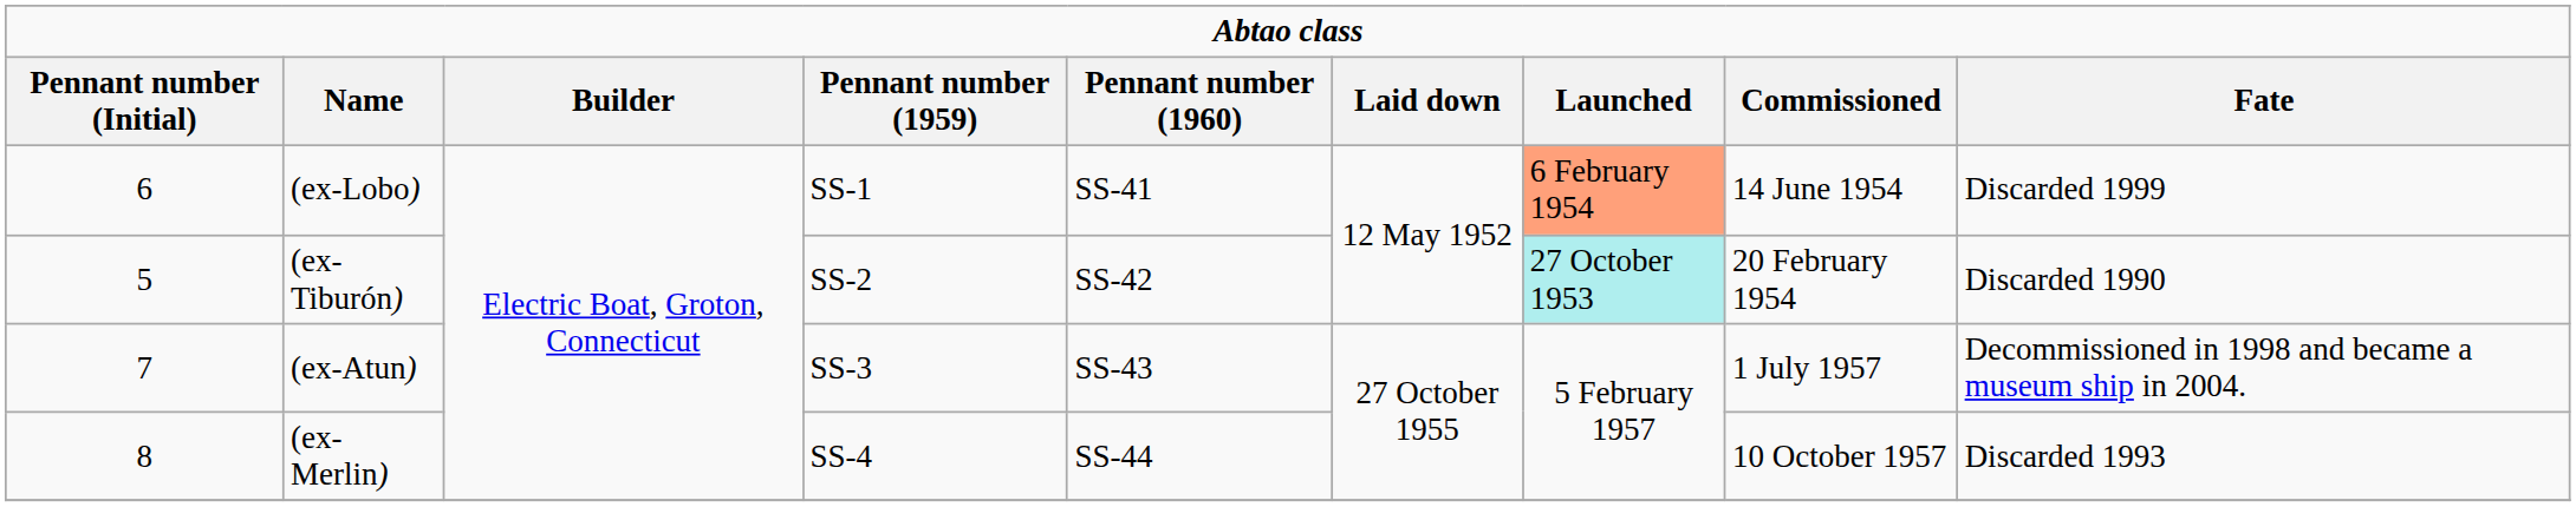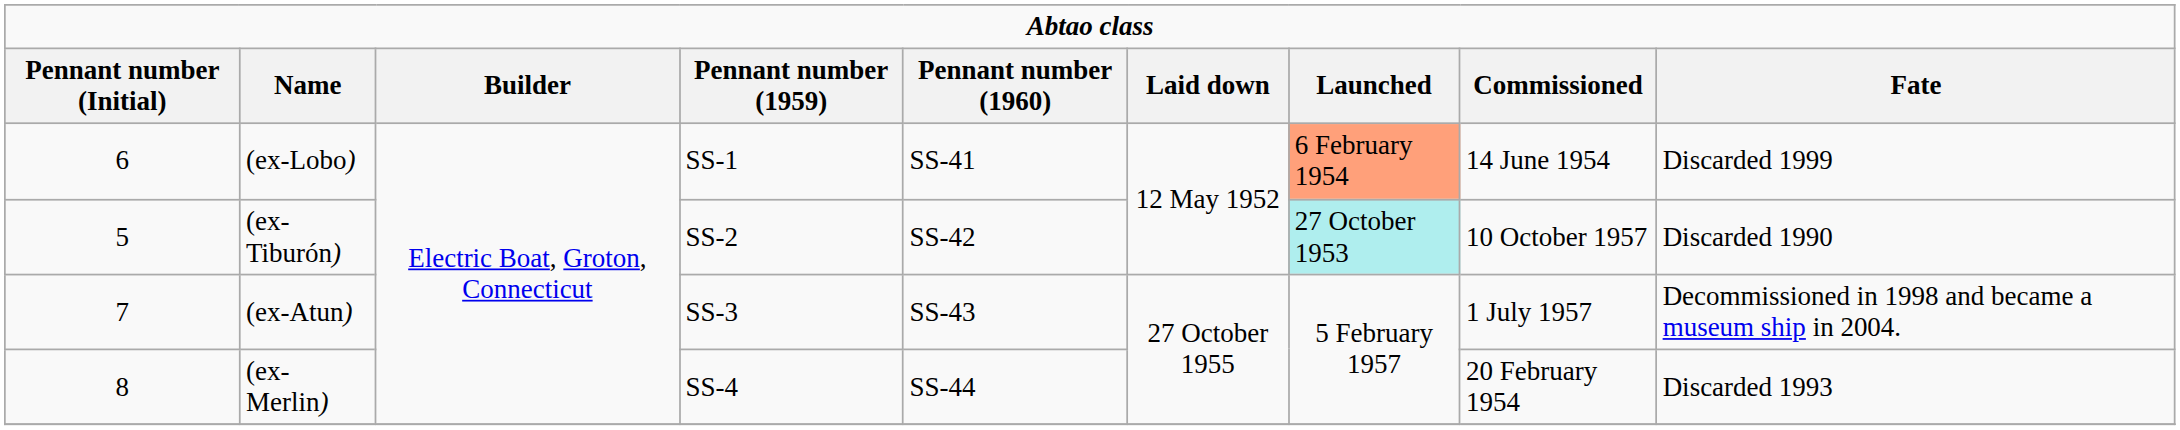 <table class="wikitable" style="font-size:97%;">
 <tr>
 <td colspan=9 align=center><strong><em>Abtao<em> class<strong></td>
 </tr>
 <tr>
 <th>Pennant number (Initial)</th>
 <th>Name</th>
 <th>Builder</th>
 <th>Pennant number (1959)</th>
 <th>Pennant number (1960)</th>
 <th>Laid down</th>
 <th>Launched</th>
 <th>Commissioned</th>
 <th>Fate</th>
 </tr>
 <tr>
 <td align=center>6</td>
 <td> (ex-</em>Lobo<em>)</td>
 <td rowspan=4 align=center><a href='#'>Electric Boat</a>, <a href='#'>Groton</a>, <a href='#'>Connecticut</a></td>
 <td>SS-1</td>
 <td>SS-41</td>
 <td rowspan=2 align=center>12 May 1952</td>
 <td style="background: lightsalmon;">6 February 1954</td>
 <td>14 June 1954</td>
 <td>Discarded 1999</td>
 </tr>
 <tr>
 <td align=center>5</td>
 <td> (ex-</em>Tiburón<em>)</td>
 <td>SS-2</td>
 <td>SS-42</td>
 <td style="background: paleturquoise;">27 October 1953</td>
-<td>20 February 1954</td>
+<td>10 October 1957</td>
 <td>Discarded 1990</td>
 </tr>
 <tr>
 <td align=center>7</td>
 <td> (ex-</em>Atun<em>)</td>
 <td>SS-3</td>
 <td>SS-43</td>
 <td rowspan=2 align=center>27 October 1955</td>
 <td rowspan=2 align=center>5 February 1957</td>
 <td>1 July 1957</td>
 <td>Decommissioned in 1998 and became a <a href='#'>museum ship</a> in 2004.</td>
 </tr>
 <tr>
 <td align=center>8</td>
 <td> (ex-</em>Merlin<em>)</td>
 <td>SS-4</td>
 <td>SS-44</td>
-<td>10 October 1957</td>
+<td>20 February 1954</td>
 <td>Discarded 1993</td>
 </tr>
 <tr>
 </tr>
 </table>
